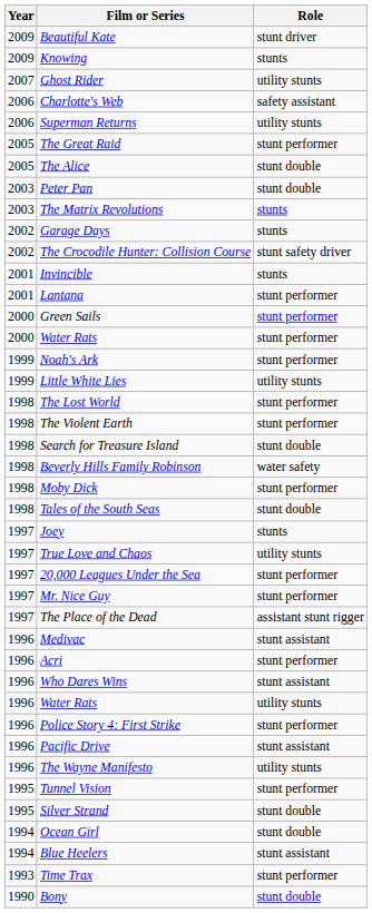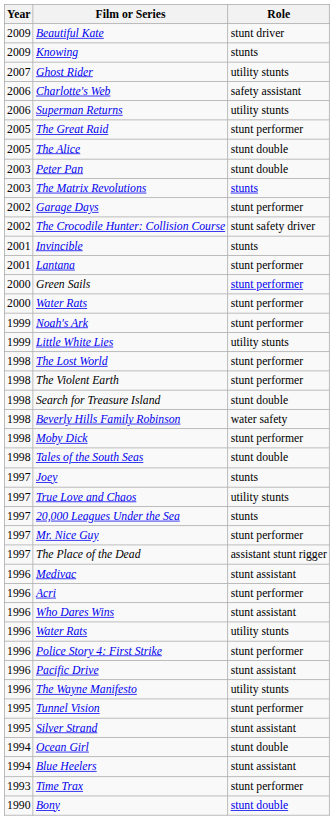 <table class="wikitable" style="font-size: 95%;">
 <tr>
 <th>Year</th>
 <th>Film or Series</th>
 <th>Role</th>
 </tr>
 <tr>
 <td>2009</td>
 <td><em><a href='#'>Beautiful Kate</a></em></td>
 <td>stunt driver</td>
 </tr>
 <tr>
 <td>2009</td>
 <td><em><a href='#'>Knowing</a></em></td>
 <td>stunts</td>
 </tr>
 <tr>
 <td>2007</td>
 <td><em><a href='#'>Ghost Rider</a></em></td>
 <td>utility stunts</td>
 </tr>
 <tr>
 <td>2006</td>
 <td><em><a href='#'>Charlotte's Web</a></em></td>
 <td>safety assistant</td>
 </tr>
 <tr>
 <td>2006</td>
 <td><em><a href='#'>Superman Returns</a></em></td>
 <td>utility stunts</td>
 </tr>
 <tr>
 <td>2005</td>
 <td><em><a href='#'>The Great Raid</a></em></td>
 <td>stunt performer</td>
 </tr>
 <tr>
 <td>2005</td>
 <td><em><a href='#'>The Alice</a></em></td>
 <td>stunt double</td>
 </tr>
 <tr>
 <td>2003</td>
 <td><em><a href='#'>Peter Pan</a></em></td>
 <td>stunt double</td>
 </tr>
 <tr>
 <td>2003</td>
 <td><em><a href='#'>The Matrix Revolutions</a></em></td>
 <td><a href='#'>stunts</a></td>
 </tr>
 <tr>
 <td>2002</td>
 <td><em><a href='#'>Garage Days</a></em></td>
-<td>stunts</td>
+<td>stunt performer</td>
 </tr>
 <tr>
 <td>2002</td>
 <td><em><a href='#'>The Crocodile Hunter: Collision Course</a></em></td>
 <td>stunt safety driver</td>
 </tr>
 <tr>
 <td>2001</td>
 <td><em><a href='#'>Invincible</a></em></td>
 <td>stunts</td>
 </tr>
 <tr>
 <td>2001</td>
 <td><em><a href='#'>Lantana</a></em></td>
 <td>stunt performer</td>
 </tr>
 <tr>
 <td>2000</td>
 <td><em>Green Sails</em></td>
 <td><a href='#'>stunt performer</a></td>
 </tr>
 <tr>
 <td>2000</td>
 <td><em><a href='#'>Water Rats</a></em></td>
 <td>stunt performer</td>
 </tr>
 <tr>
 <td>1999</td>
 <td><em><a href='#'>Noah's Ark</a></em></td>
 <td>stunt performer</td>
 </tr>
 <tr>
 <td>1999</td>
 <td><em><a href='#'>Little White Lies</a></em></td>
 <td>utility stunts</td>
 </tr>
 <tr>
 <td>1998</td>
 <td><em><a href='#'>The Lost World</a></em></td>
 <td>stunt performer</td>
 </tr>
 <tr>
 <td>1998</td>
 <td><em>The Violent Earth</em></td>
 <td>stunt performer</td>
 </tr>
 <tr>
 <td>1998</td>
 <td><em>Search for Treasure Island</em></td>
 <td>stunt double</td>
 </tr>
 <tr>
 <td>1998</td>
 <td><em><a href='#'>Beverly Hills Family Robinson</a></em></td>
 <td>water safety</td>
 </tr>
 <tr>
 <td>1998</td>
 <td><em><a href='#'>Moby Dick</a></em></td>
 <td>stunt performer</td>
 </tr>
 <tr>
 <td>1998</td>
 <td><em><a href='#'>Tales of the South Seas</a></em></td>
 <td>stunt double</td>
 </tr>
 <tr>
 <td>1997</td>
 <td><em><a href='#'>Joey</a></em></td>
 <td>stunts</td>
 </tr>
 <tr>
 <td>1997</td>
 <td><em><a href='#'>True Love and Chaos</a></em></td>
 <td>utility stunts</td>
 </tr>
 <tr>
 <td>1997</td>
 <td><em><a href='#'>20,000 Leagues Under the Sea</a></em></td>
-<td>stunt performer</td>
+<td>stunts</td>
 </tr>
 <tr>
 <td>1997</td>
 <td><em><a href='#'>Mr. Nice Guy</a></em></td>
 <td>stunt performer</td>
 </tr>
 <tr>
 <td>1997</td>
 <td><em>The Place of the Dead</em></td>
 <td>assistant stunt rigger</td>
 </tr>
 <tr>
 <td>1996</td>
 <td><em><a href='#'>Medivac</a></em></td>
 <td>stunt assistant</td>
 </tr>
 <tr>
 <td>1996</td>
 <td><em><a href='#'>Acri</a></em></td>
 <td>stunt performer</td>
 </tr>
 <tr>
 <td>1996</td>
 <td><em><a href='#'>Who Dares Wins</a></em></td>
 <td>stunt assistant</td>
 </tr>
 <tr>
 <td>1996</td>
 <td><em><a href='#'>Water Rats</a></em></td>
 <td>utility stunts</td>
 </tr>
 <tr>
 <td>1996</td>
 <td><em><a href='#'>Police Story 4: First Strike</a></em></td>
 <td>stunt performer</td>
 </tr>
 <tr>
 <td>1996</td>
 <td><em><a href='#'>Pacific Drive</a></em></td>
 <td>stunt assistant</td>
 </tr>
 <tr>
 <td>1996</td>
 <td><em><a href='#'>The Wayne Manifesto</a></em></td>
 <td>utility stunts</td>
 </tr>
 <tr>
 <td>1995</td>
 <td><em><a href='#'>Tunnel Vision</a></em></td>
 <td>stunt performer</td>
 </tr>
 <tr>
 <td>1995</td>
 <td><em><a href='#'>Silver Strand</a></em></td>
-<td>stunt double</td>
+<td>stunt assistant</td>
 </tr>
 <tr>
 <td>1994</td>
 <td><em><a href='#'>Ocean Girl</a></em></td>
 <td>stunt double</td>
 </tr>
 <tr>
 <td>1994</td>
 <td><em><a href='#'>Blue Heelers</a></em></td>
 <td>stunt assistant</td>
 </tr>
 <tr>
 <td>1993</td>
 <td><em><a href='#'>Time Trax</a></em></td>
 <td>stunt performer</td>
 </tr>
 <tr>
 <td>1990</td>
 <td><em><a href='#'>Bony</a></em></td>
 <td><a href='#'>stunt double</a></td>
 </tr>
 </table>
